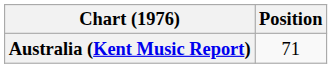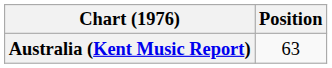 <table class="wikitable sortable plainrowheaders" style="text-align:center">
 <tr>
 <th>Chart (1976)</th>
 <th>Position</th>
 </tr>
 <tr>
 <th scope="row">Australia (<a href='#'>Kent Music Report</a>)</th>
-<td>71</td>
+<td>63</td>
 </tr>
 </table>
